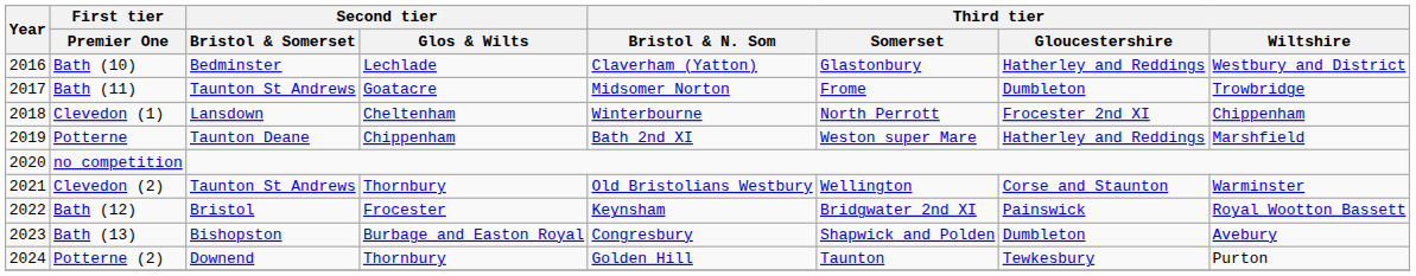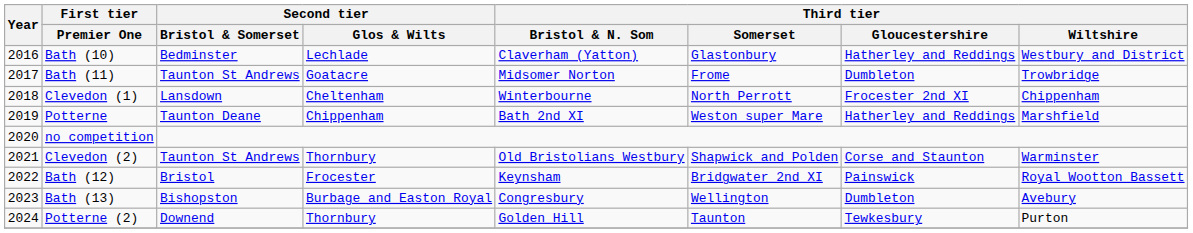 <table class="wikitable" style="font-size:85%">
 <tr>
 <th rowspan=2>Year</th>
 <th>First tier</th>
 <th colspan=2>Second tier</th>
 <th colspan=4>Third tier</th>
 </tr>
 <tr>
 <th>Premier One</th>
 <th>Bristol & Somerset</th>
 <th>Glos & Wilts</th>
 <th>Bristol & N. Som</th>
 <th>Somerset</th>
 <th>Gloucestershire</th>
 <th>Wiltshire</th>
 </tr>
 <tr>
 <td>2016</td>
 <td><a href='#'>Bath</a> (10)</td>
 <td><a href='#'>Bedminster</a></td>
 <td><a href='#'>Lechlade</a></td>
 <td><a href='#'>Claverham (Yatton)</a></td>
 <td><a href='#'>Glastonbury</a></td>
 <td><a href='#'>Hatherley and Reddings</a></td>
 <td><a href='#'>Westbury and District</a></td>
 </tr>
 <tr>
 <td>2017</td>
 <td><a href='#'>Bath</a> (11)</td>
 <td><a href='#'>Taunton St Andrews</a></td>
 <td><a href='#'>Goatacre</a></td>
 <td><a href='#'>Midsomer Norton</a></td>
 <td><a href='#'>Frome</a></td>
 <td><a href='#'>Dumbleton</a></td>
 <td><a href='#'>Trowbridge</a></td>
 </tr>
 <tr>
 <td>2018</td>
 <td><a href='#'>Clevedon</a> (1)</td>
 <td><a href='#'>Lansdown</a></td>
 <td><a href='#'>Cheltenham</a></td>
 <td><a href='#'>Winterbourne</a></td>
 <td><a href='#'>North Perrott</a></td>
 <td><a href='#'>Frocester 2nd XI</a></td>
 <td><a href='#'>Chippenham</a></td>
 </tr>
 <tr>
 <td>2019</td>
 <td><a href='#'>Potterne</a></td>
 <td><a href='#'>Taunton Deane</a></td>
 <td><a href='#'>Chippenham</a></td>
 <td><a href='#'>Bath 2nd XI</a></td>
 <td><a href='#'>Weston super Mare</a></td>
 <td><a href='#'>Hatherley and Reddings</a></td>
 <td><a href='#'>Marshfield</a></td>
 </tr>
 <tr>
 <td>2020</td>
 <td><a href='#'>no competition</a></td>
 </tr>
 <tr>
 <td>2021</td>
 <td><a href='#'>Clevedon</a> (2)</td>
 <td><a href='#'>Taunton St Andrews</a></td>
 <td><a href='#'>Thornbury</a></td>
 <td><a href='#'>Old Bristolians Westbury</a></td>
-<td><a href='#'>Wellington</a></td>
+<td><a href='#'>Shapwick and Polden</a></td>
 <td><a href='#'>Corse and Staunton</a></td>
 <td><a href='#'>Warminster</a></td>
 </tr>
 <tr>
 <td>2022</td>
 <td><a href='#'>Bath</a> (12)</td>
 <td><a href='#'>Bristol</a></td>
 <td><a href='#'>Frocester</a></td>
 <td><a href='#'>Keynsham</a></td>
 <td><a href='#'>Bridgwater 2nd XI</a></td>
 <td><a href='#'>Painswick</a></td>
 <td><a href='#'>Royal Wootton Bassett</a></td>
 </tr>
 <tr>
 <td>2023</td>
 <td><a href='#'>Bath</a> (13)</td>
 <td><a href='#'>Bishopston</a></td>
 <td><a href='#'>Burbage and Easton Royal</a></td>
 <td><a href='#'>Congresbury</a></td>
-<td><a href='#'>Shapwick and Polden</a></td>
+<td><a href='#'>Wellington</a></td>
 <td><a href='#'>Dumbleton</a></td>
 <td><a href='#'>Avebury</a></td>
 </tr>
 <tr>
 <td>2024</td>
 <td><a href='#'>Potterne</a> (2)</td>
 <td><a href='#'>Downend</a></td>
 <td><a href='#'>Thornbury</a></td>
 <td><a href='#'>Golden Hill</a></td>
 <td><a href='#'>Taunton</a></td>
 <td><a href='#'>Tewkesbury</a></td>
 <td>Purton</td>
 </tr>
 <tr>
 </tr>
 </table>
